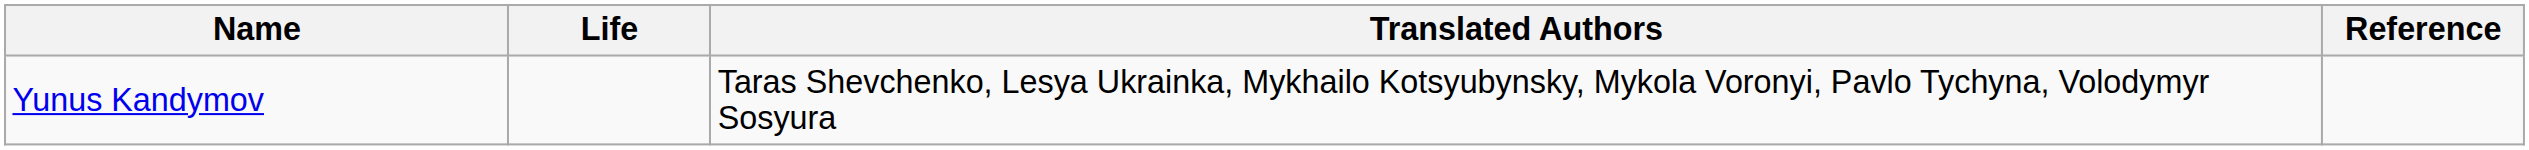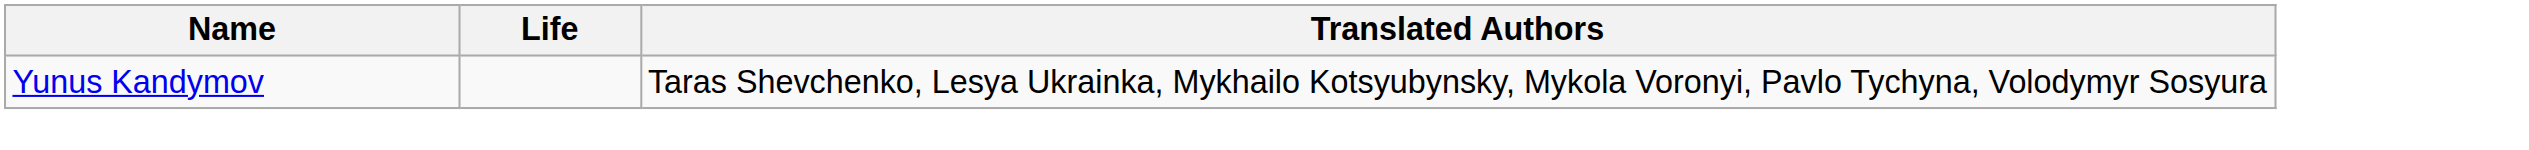 <table class="wikitable sortable">
 <tr>
 <th width="20%">Name</th>
 <th width="8%">Life</th>
 <th width="*">Translated Authors</th>
-<th width="8%   ">Reference</th>
 </tr>
 <tr>
 <td><a href='#'>Yunus Kandymov</a></td>
 <td></td>
 <td>Taras Shevchenko, Lesya Ukrainka, Mykhailo Kotsyubynsky, Mykola Voronyi, Pavlo Tychyna, Volodymyr Sosyura</td>
-<td></td>
 </tr>
 </table>
